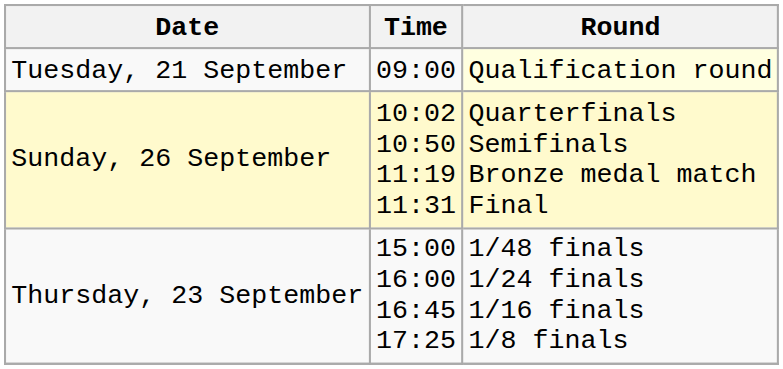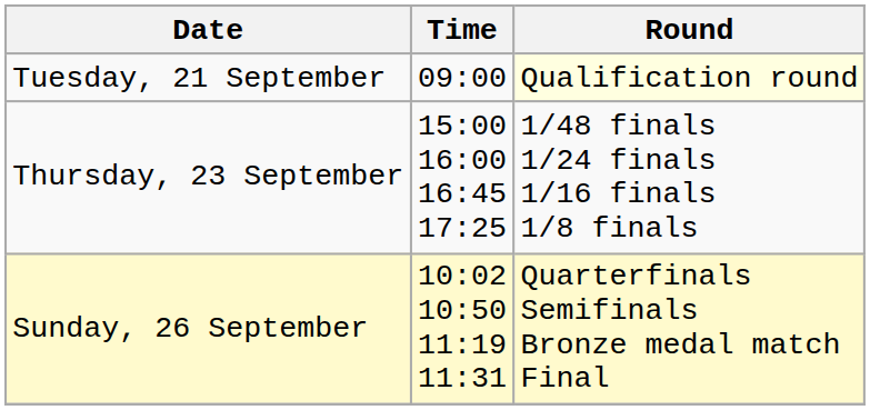 <table class="wikitable">
 <tr>
 <th>Date</th>
 <th>Time</th>
 <th>Round</th>
 </tr>
 <tr>
 <td>Tuesday, 21 September</td>
 <td>09:00</td>
 <td style="background: lightyellow;">Qualification round</td>
 </tr>
+<tr>
+<td>Thursday, 23 September</td>
+<td>15:00 <br> 16:00 <br> 16:45 <br> 17:25</td>
+<td>1/48 finals <br> 1/24 finals <br> 1/16 finals <br> 1/8 finals</td>
+</tr>
 <tr style=background:lemonchiffon>
 <td>Sunday, 26 September</td>
 <td>10:02 <br> 10:50 <br> 11:19 <br> 11:31</td>
 <td>Quarterfinals <br> Semifinals <br> Bronze medal match <br> Final</td>
 </tr>
 <tr>
-<td>Thursday, 23 September</td>
-<td>15:00 <br> 16:00 <br> 16:45 <br> 17:25</td>
-<td>1/48 finals <br> 1/24 finals <br> 1/16 finals <br> 1/8 finals</td>
-</tr>
-<tr>
 </tr>
 </table>
